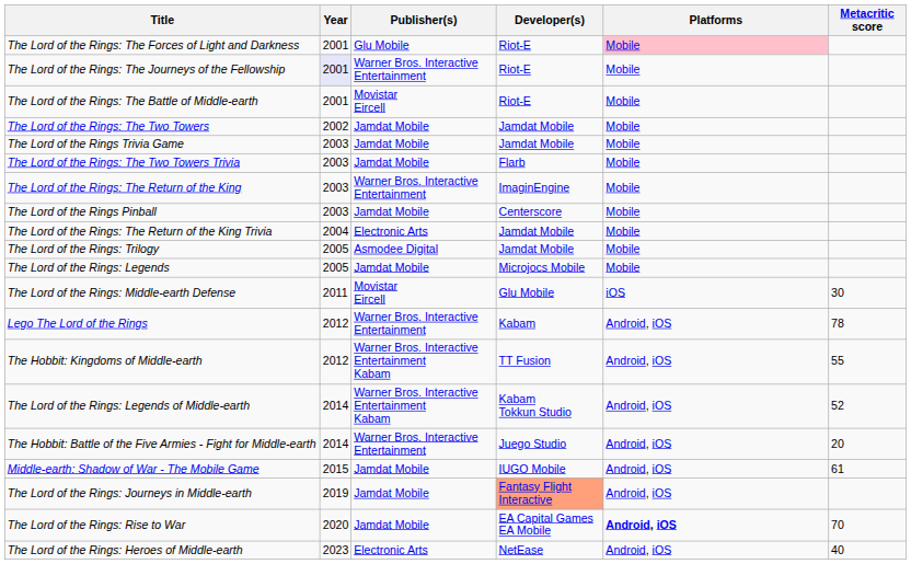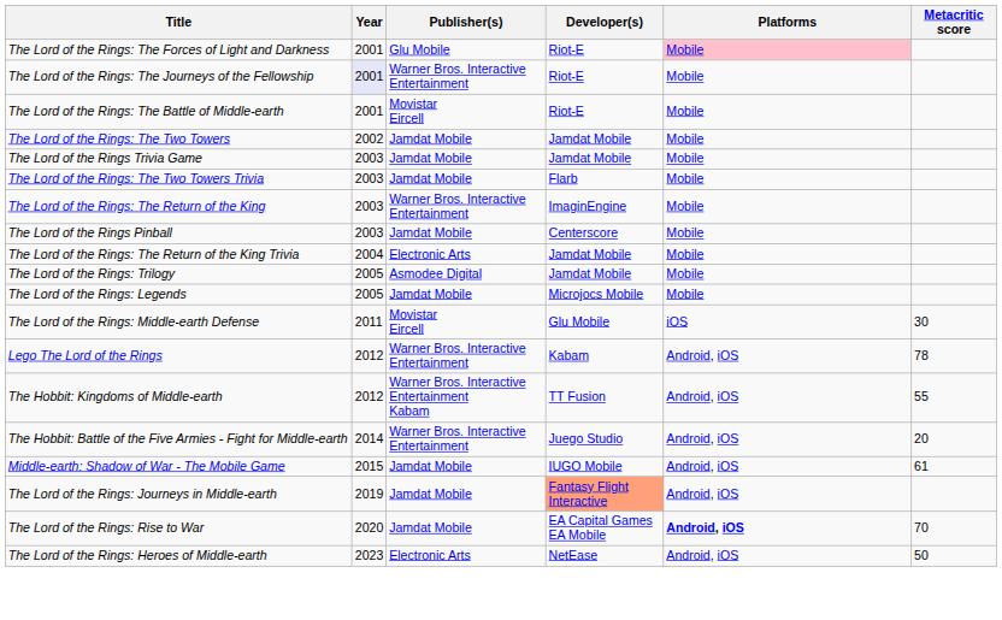 <table class="wikitable sortable">
 <tr>
 <th class="unsortable" width=35%>Title</th>
 <th>Year</th>
 <th>Publisher(s)</th>
 <th>Developer(s)</th>
 <th width=25%>Platforms</th>
 <th><a href='#'>Metacritic</a> score</th>
 </tr>
 <tr>
 <td><em>The Lord of the Rings: The Forces of Light and Darkness</em></td>
 <td>2001</td>
 <td><a href='#'>Glu Mobile</a></td>
 <td><a href='#'>Riot-E</a></td>
 <td style="background: pink;"><a href='#'>Mobile</a></td>
 <td></td>
 </tr>
 <tr>
 <td><em>The Lord of the Rings: The Journeys of the Fellowship</em></td>
 <td style="background: lavender;">2001</td>
 <td><a href='#'>Warner Bros. Interactive Entertainment</a></td>
 <td><a href='#'>Riot-E</a></td>
 <td><a href='#'>Mobile</a></td>
 <td></td>
 </tr>
 <tr>
 <td><em>The Lord of the Rings: The Battle of Middle-earth</em></td>
 <td>2001</td>
 <td><a href='#'>Movistar</a><br><a href='#'>Eircell</a></td>
 <td><a href='#'>Riot-E</a></td>
 <td><a href='#'>Mobile</a></td>
 <td></td>
 </tr>
 <tr>
 <td><em><a href='#'>The Lord of the Rings: The Two Towers</a></em></td>
 <td>2002</td>
 <td><a href='#'>Jamdat Mobile</a></td>
 <td><a href='#'>Jamdat Mobile</a></td>
 <td><a href='#'>Mobile</a></td>
 <td></td>
 </tr>
 <tr>
 <td><em>The Lord of the Rings Trivia Game</em></td>
 <td>2003</td>
 <td><a href='#'>Jamdat Mobile</a></td>
 <td><a href='#'>Jamdat Mobile</a></td>
 <td><a href='#'>Mobile</a></td>
 <td></td>
 </tr>
 <tr>
 <td><em><a href='#'>The Lord of the Rings: The Two Towers Trivia</a></em></td>
 <td>2003</td>
 <td><a href='#'>Jamdat Mobile</a></td>
 <td><a href='#'>Flarb</a></td>
 <td><a href='#'>Mobile</a></td>
 <td></td>
 </tr>
 <tr>
 <td><em><a href='#'>The Lord of the Rings: The Return of the King</a></em></td>
 <td>2003</td>
 <td><a href='#'>Warner Bros. Interactive Entertainment</a></td>
 <td><a href='#'>ImaginEngine</a></td>
 <td><a href='#'>Mobile</a></td>
 <td></td>
 </tr>
 <tr>
 <td><em>The Lord of the Rings Pinball</em></td>
 <td>2003</td>
 <td><a href='#'>Jamdat Mobile</a></td>
 <td><a href='#'>Centerscore</a></td>
 <td><a href='#'>Mobile</a></td>
 <td></td>
 </tr>
 <tr>
 <td><em>The Lord of the Rings: The Return of the King Trivia</em></td>
 <td>2004</td>
 <td><a href='#'>Electronic Arts</a></td>
 <td><a href='#'>Jamdat Mobile</a></td>
 <td><a href='#'>Mobile</a></td>
 <td></td>
 </tr>
 <tr>
 <td><em>The Lord of the Rings: Trilogy</em></td>
 <td>2005</td>
 <td><a href='#'>Asmodee Digital</a></td>
 <td><a href='#'>Jamdat Mobile</a></td>
 <td><a href='#'>Mobile</a></td>
 <td></td>
 </tr>
 <tr>
 <td><em>The Lord of the Rings: Legends</em></td>
 <td>2005</td>
 <td><a href='#'>Jamdat Mobile</a></td>
 <td><a href='#'>Microjocs Mobile</a></td>
 <td><a href='#'>Mobile</a></td>
 <td></td>
 </tr>
 <tr>
 <td><em>The Lord of the Rings: Middle-earth Defense</em></td>
 <td>2011</td>
 <td><a href='#'>Movistar</a><br><a href='#'>Eircell</a></td>
 <td><a href='#'>Glu Mobile</a></td>
 <td><a href='#'>iOS</a></td>
 <td>30</td>
 </tr>
 <tr>
 <td><em><a href='#'>Lego The Lord of the Rings</a></em></td>
 <td>2012</td>
 <td><a href='#'>Warner Bros. Interactive Entertainment</a></td>
 <td><a href='#'>Kabam</a></td>
 <td><a href='#'>Android</a>, <a href='#'>iOS</a></td>
 <td>78</td>
 </tr>
 <tr>
 <td><em>The Hobbit: Kingdoms of Middle-earth</em></td>
 <td>2012</td>
 <td><a href='#'>Warner Bros. Interactive Entertainment</a> <br><a href='#'>Kabam</a></td>
 <td><a href='#'>TT Fusion</a></td>
 <td><a href='#'>Android</a>, <a href='#'>iOS</a></td>
 <td>55</td>
 </tr>
 <tr>
-<td><em>The Lord of the Rings: Legends of Middle-earth</em></td>
-<td>2014</td>
-<td><a href='#'>Warner Bros. Interactive Entertainment</a> <br><a href='#'>Kabam</a></td>
-<td><a href='#'>Kabam</a><br><a href='#'>Tokkun Studio</a></td>
-<td><a href='#'>Android</a>, <a href='#'>iOS</a></td>
-<td>52</td>
-</tr>
-<tr>
 <td><em>The Hobbit: Battle of the Five Armies - Fight for Middle-earth</em></td>
 <td>2014</td>
 <td><a href='#'>Warner Bros. Interactive Entertainment</a></td>
 <td><a href='#'>Juego Studio</a></td>
 <td><a href='#'>Android</a>, <a href='#'>iOS</a></td>
 <td>20</td>
 </tr>
 <tr>
 <td><em><a href='#'>Middle-earth: Shadow of War - The Mobile Game</a></em></td>
 <td>2015</td>
 <td><a href='#'>Jamdat Mobile</a></td>
 <td><a href='#'>IUGO Mobile</a></td>
 <td><a href='#'>Android</a>, <a href='#'>iOS</a></td>
 <td>61</td>
 </tr>
 <tr>
 <td><em>The Lord of the Rings: Journeys in Middle-earth</em></td>
 <td>2019</td>
 <td><a href='#'>Jamdat Mobile</a></td>
 <td style="background: lightsalmon;"><a href='#'>Fantasy Flight Interactive</a></td>
 <td><a href='#'>Android</a>, <a href='#'>iOS</a></td>
 <td></td>
 </tr>
 <tr>
 <td><em>The Lord of the Rings: Rise to War</em></td>
 <td>2020</td>
 <td><a href='#'>Jamdat Mobile</a></td>
 <td><a href='#'>EA Capital Games</a><br><a href='#'>EA Mobile</a></td>
 <td><strong><a href='#'>Android</a>, <a href='#'>iOS</a></strong></td>
 <td>70</td>
 </tr>
 <tr>
 <td><em>The Lord of the Rings: Heroes of Middle-earth</em></td>
 <td>2023</td>
 <td><a href='#'>Electronic Arts</a></td>
 <td><a href='#'>NetEase</a></td>
 <td><a href='#'>Android</a>, <a href='#'>iOS</a></td>
-<td>40</td>
+<td>50</td>
 </tr>
 </table>
